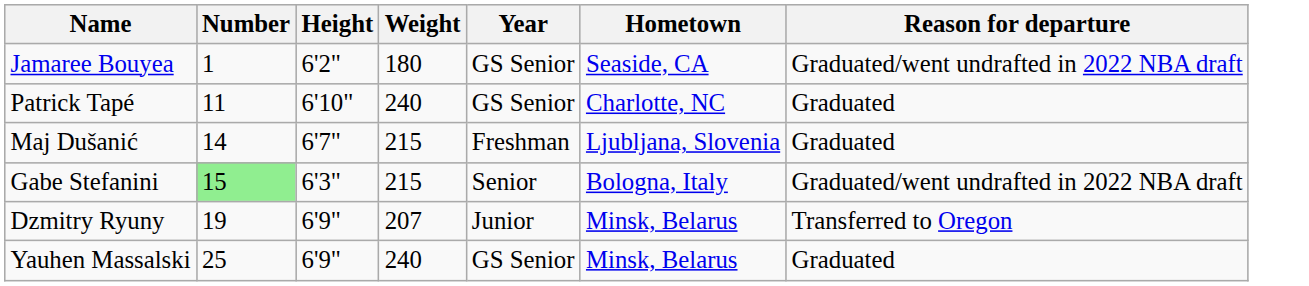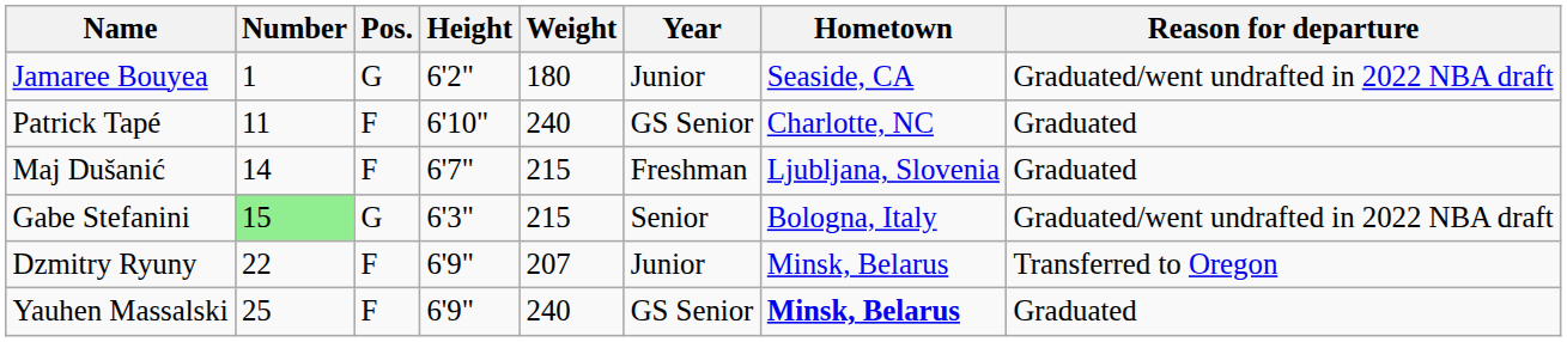 <table class="wikitable sortable" border="1">
 <tr>
 <th>Name</th>
 <th>Number</th>
+<th>Pos.</th>
 <th>Height</th>
 <th>Weight</th>
 <th>Year</th>
 <th>Hometown</th>
 <th class="unsortable">Reason for departure</th>
 </tr>
 <tr>
 <td><a href='#'>Jamaree Bouyea</a></td>
 <td>1</td>
+<td>G</td>
 <td>6'2"</td>
 <td>180</td>
-<td>GS Senior</td>
+<td>Junior</td>
 <td><a href='#'>Seaside, CA</a></td>
 <td>Graduated/went undrafted in <a href='#'>2022 NBA draft</a></td>
 </tr>
 <tr>
 <td>Patrick Tapé</td>
 <td>11</td>
+<td>F</td>
 <td>6'10"</td>
 <td>240</td>
 <td>GS Senior</td>
 <td><a href='#'>Charlotte, NC</a></td>
 <td>Graduated</td>
 </tr>
 <tr>
 <td>Maj Dušanić</td>
 <td>14</td>
+<td>F</td>
 <td>6'7"</td>
 <td>215</td>
 <td>Freshman</td>
 <td><a href='#'>Ljubljana, Slovenia</a></td>
 <td>Graduated</td>
 </tr>
 <tr>
 <td>Gabe Stefanini</td>
 <td style="background: lightgreen;">15</td>
+<td>G</td>
 <td>6'3"</td>
 <td>215</td>
 <td>Senior</td>
 <td><a href='#'>Bologna, Italy</a></td>
 <td>Graduated/went undrafted in 2022 NBA draft</td>
 </tr>
 <tr>
 <td>Dzmitry Ryuny</td>
-<td>19</td>
+<td>22</td>
+<td>F</td>
 <td>6'9"</td>
 <td>207</td>
 <td>Junior</td>
 <td><a href='#'>Minsk, Belarus</a></td>
 <td>Transferred to <a href='#'>Oregon</a></td>
 </tr>
 <tr>
 <td>Yauhen Massalski</td>
 <td>25</td>
+<td>F</td>
 <td>6'9"</td>
 <td>240</td>
 <td>GS Senior</td>
-<td><a href='#'>Minsk, Belarus</a></td>
+<td><strong><a href='#'>Minsk, Belarus</a></strong></td>
 <td>Graduated</td>
 </tr>
 </table>
